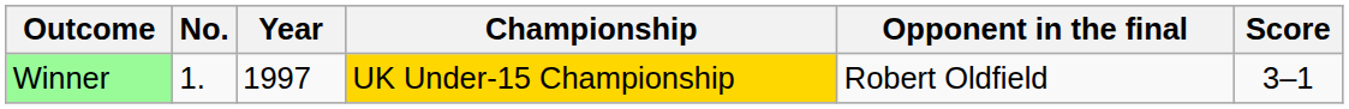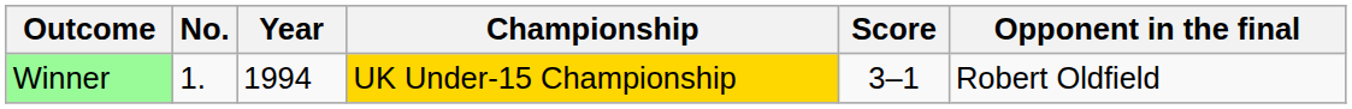 <table class="sortable wikitable">
 <tr>
 <th width="80">Outcome</th>
 <th width="20">No.</th>
 <th width="50">Year</th>
 <th style="width:250px;">Championship</th>
+<th style="width:50px;">Score</th>
 <th style="width:200px;">Opponent in the final</th>
-<th style="width:50px;">Score</th>
 </tr>
 <tr>
 <td style="background:#98FB98">Winner</td>
 <td>1.</td>
-<td>1997</td>
+<td>1994</td>
 <td style="background: gold;">UK Under-15 Championship</td>
+<td style="text-align:center;">3–1</td>
 <td> Robert Oldfield</td>
-<td style="text-align:center;">3–1</td>
 </tr>
 </table>
